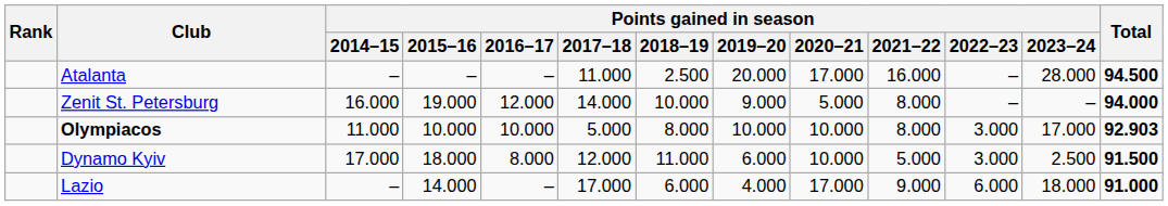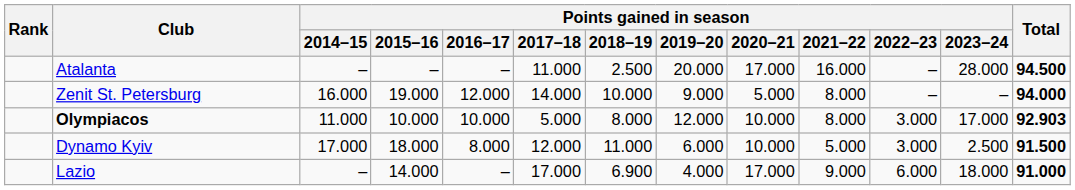 <table class="wikitable sortable" style=" font-size:85%">
 <tr>
 <th scope="col" rowspan=2>Rank</th>
 <th scope="col" rowspan="2" style="width:200px;">Club</th>
 <th colspan="10" scope="col">Points gained in season</th>
 <th scope="col" rowspan=2>Total</th>
 </tr>
 <tr>
 <th>2014–15</th>
 <th>2015–16</th>
 <th>2016–17</th>
 <th>2017–18</th>
 <th>2018–19</th>
 <th>2019–20</th>
 <th>2020–21</th>
 <th>2021–22</th>
 <th>2022–23</th>
 <th>2023–24</th>
 </tr>
 <tr align=right>
 <td scope="row"></td>
 <td align="left"> <a href='#'>Atalanta</a></td>
 <td>–</td>
 <td>–</td>
 <td>–</td>
 <td>11.000</td>
 <td>2.500</td>
 <td>20.000</td>
 <td>17.000</td>
 <td>16.000</td>
 <td>–</td>
 <td>28.000</td>
 <td><strong>94.500</strong></td>
 </tr>
 <tr align=right>
 <td scope="row"></td>
 <td align="left"> <a href='#'>Zenit St. Petersburg</a></td>
 <td>16.000</td>
 <td>19.000</td>
 <td>12.000</td>
 <td>14.000</td>
 <td>10.000</td>
 <td>9.000</td>
 <td>5.000</td>
 <td>8.000</td>
 <td>–</td>
 <td>–</td>
 <td><strong>94.000</strong></td>
 </tr>
 <tr align=right>
 <td scope="row"></td>
 <td align="left"> <strong>Olympiacos</strong></td>
 <td>11.000</td>
 <td>10.000</td>
 <td>10.000</td>
 <td>5.000</td>
 <td>8.000</td>
-<td>10.000</td>
+<td>12.000</td>
 <td>10.000</td>
 <td>8.000</td>
 <td>3.000</td>
 <td>17.000</td>
 <td><strong>92.903</strong></td>
 </tr>
 <tr align=right>
 <td scope="row"></td>
 <td align=left> <a href='#'>Dynamo Kyiv</a></td>
 <td>17.000</td>
 <td>18.000</td>
 <td>8.000</td>
 <td>12.000</td>
 <td>11.000</td>
 <td>6.000</td>
 <td>10.000</td>
 <td>5.000</td>
 <td>3.000</td>
 <td>2.500</td>
 <td><strong>91.500</strong></td>
 </tr>
 <tr align=right>
 <td scope="row"></td>
 <td align=left> <a href='#'>Lazio</a></td>
 <td>–</td>
 <td>14.000</td>
 <td>–</td>
 <td>17.000</td>
-<td>6.000</td>
+<td>6.900</td>
 <td>4.000</td>
 <td>17.000</td>
 <td>9.000</td>
 <td>6.000</td>
 <td>18.000</td>
 <td><strong>91.000</strong></td>
 </tr>
 </table>
